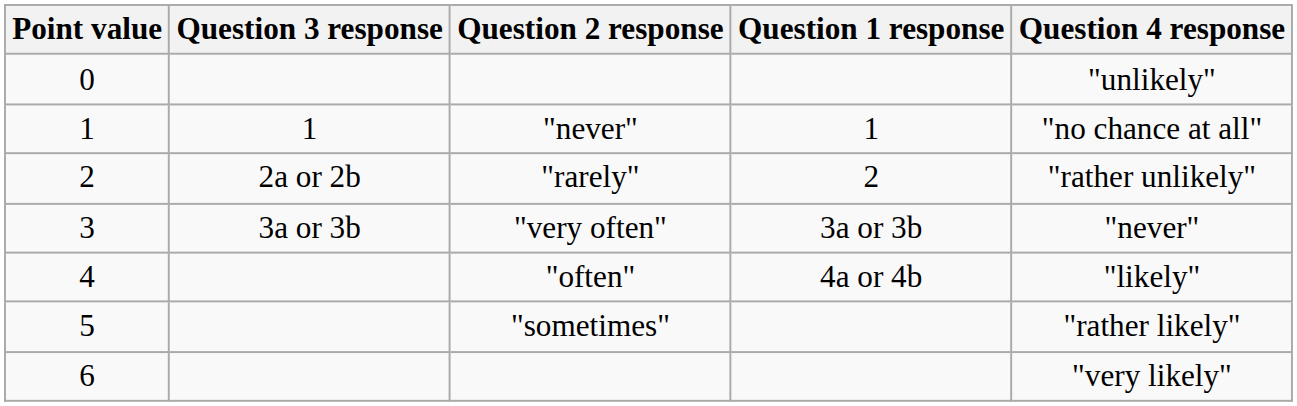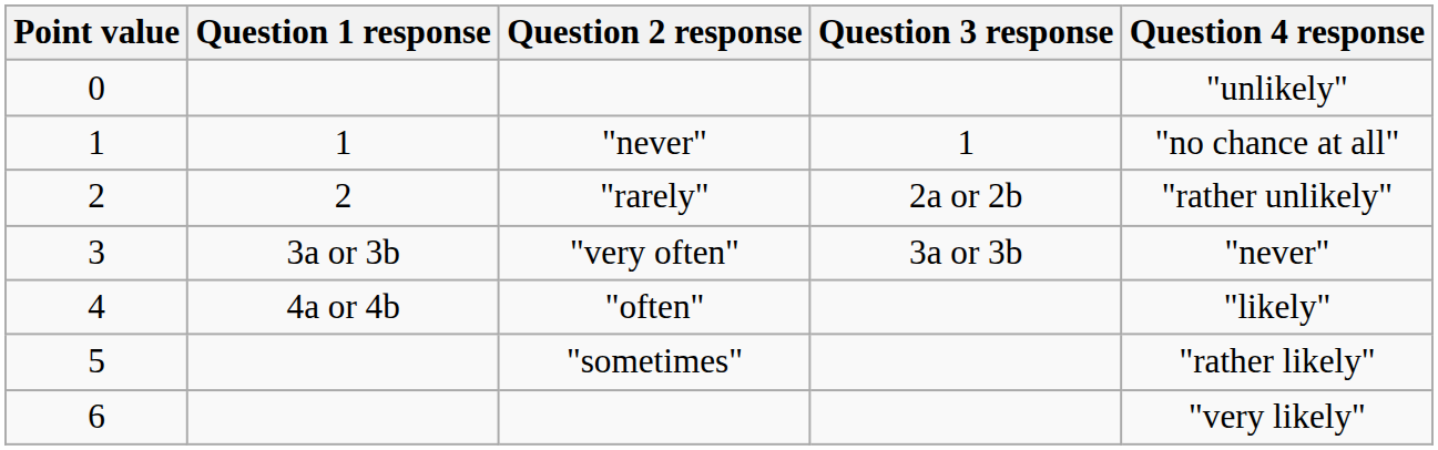 <table class="wikitable" style="text-align:center">
 <tr>
 <th>Point value</th>
+<th>Question 1 response</th>
+<th>Question 2 response</th>
 <th>Question 3 response</th>
-<th>Question 2 response</th>
-<th>Question 1 response</th>
 <th>Question 4 response</th>
 </tr>
 <tr>
 <td>0</td>
 <td></td>
 <td></td>
 <td></td>
 <td>"unlikely"</td>
 </tr>
 <tr>
 <td>1</td>
 <td>1</td>
 <td>"never"</td>
 <td>1</td>
 <td>"no chance at all"</td>
 </tr>
 <tr>
 <td>2</td>
+<td>2</td>
+<td>"rarely"</td>
 <td>2a or 2b</td>
-<td>"rarely"</td>
-<td>2</td>
 <td>"rather unlikely"</td>
 </tr>
 <tr>
 <td>3</td>
 <td>3a or 3b</td>
 <td>"very often"</td>
 <td>3a or 3b</td>
 <td>"never"</td>
 </tr>
 <tr>
 <td>4</td>
+<td>4a or 4b</td>
+<td>"often"</td>
 <td></td>
-<td>"often"</td>
-<td>4a or 4b</td>
 <td>"likely"</td>
 </tr>
 <tr>
 <td>5</td>
 <td></td>
 <td>"sometimes"</td>
 <td></td>
 <td>"rather likely"</td>
 </tr>
 <tr>
 <td>6</td>
 <td></td>
 <td></td>
 <td></td>
 <td>"very likely"</td>
 </tr>
 </table>
